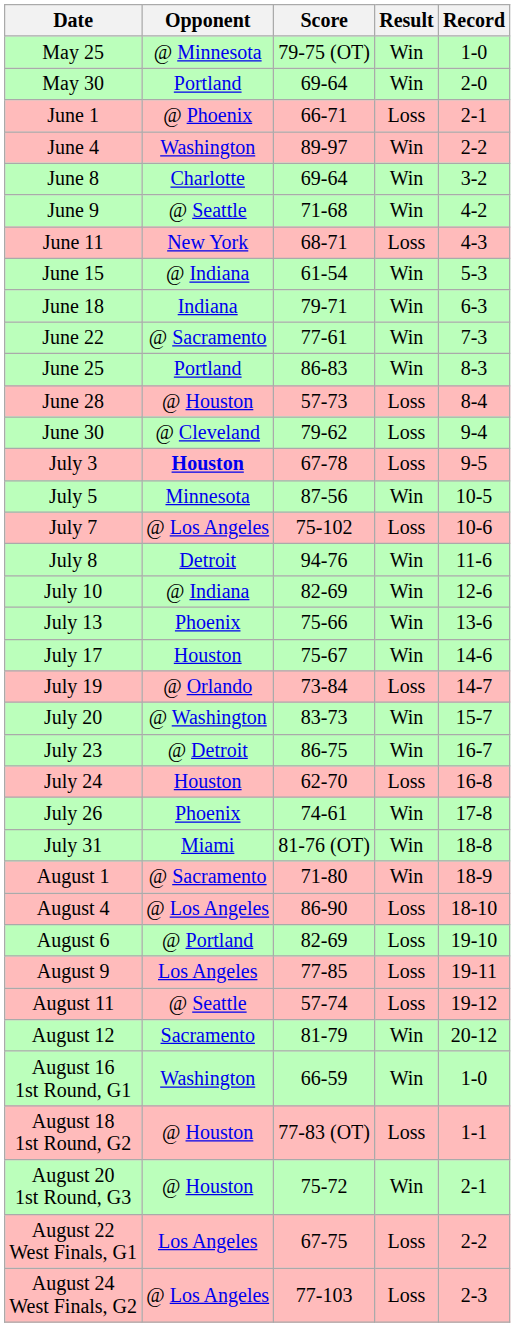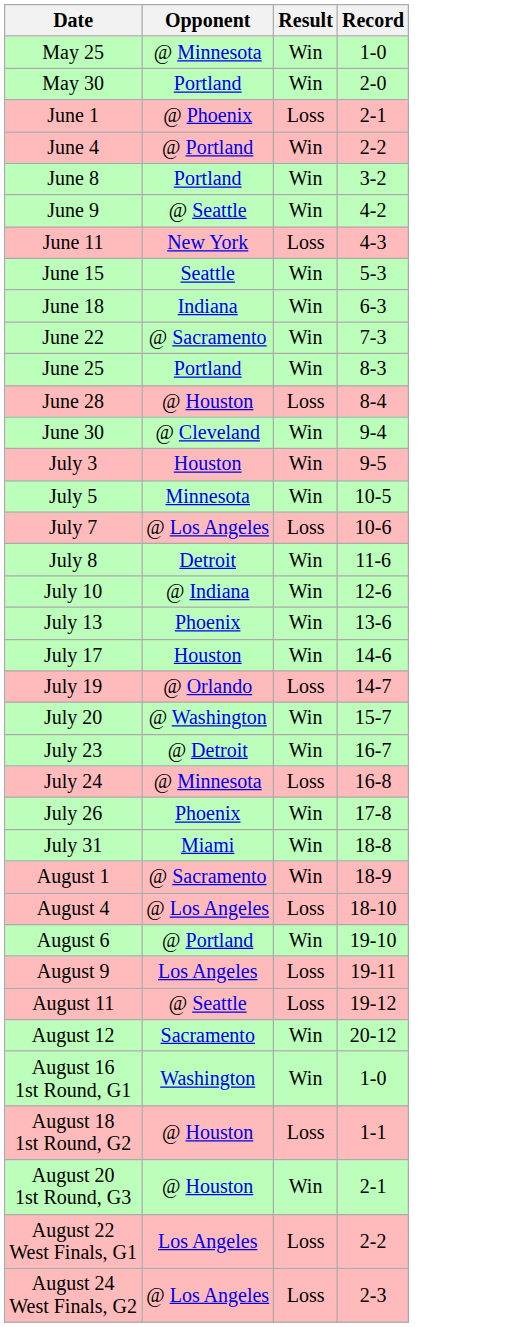 <table class="wikitable">
 <tr>
 <th>Date</th>
 <th>Opponent</th>
-<th>Score</th>
 <th>Result</th>
 <th>Record</th>
 </tr>
 <tr align="center" bgcolor="bbffbb">
 <td>May 25</td>
 <td>@ <a href='#'>Minnesota</a></td>
-<td>79-75 (OT)</td>
 <td>Win</td>
 <td>1-0</td>
 </tr>
 <tr align="center" bgcolor="bbffbb">
 <td>May 30</td>
 <td><a href='#'>Portland</a></td>
-<td>69-64</td>
 <td>Win</td>
 <td>2-0</td>
 </tr>
 <tr align="center" bgcolor="ffbbbb">
 <td>June 1</td>
 <td>@ <a href='#'>Phoenix</a></td>
-<td>66-71</td>
 <td>Loss</td>
 <td>2-1</td>
 </tr>
 <tr align="center" bgcolor="ffbbbb">
 <td>June 4</td>
-<td><a href='#'>Washington</a></td>
-<td>89-97</td>
+<td>@ <a href='#'>Portland</a></td>
 <td>Win</td>
 <td>2-2</td>
 </tr>
 <tr align="center" bgcolor="bbffbb">
 <td>June 8</td>
-<td><a href='#'>Charlotte</a></td>
-<td>69-64</td>
+<td><a href='#'>Portland</a></td>
 <td>Win</td>
 <td>3-2</td>
 </tr>
 <tr align="center" bgcolor="bbffbb">
 <td>June 9</td>
 <td>@ <a href='#'>Seattle</a></td>
-<td>71-68</td>
 <td>Win</td>
 <td>4-2</td>
 </tr>
 <tr align="center" bgcolor="ffbbbb">
 <td>June 11</td>
 <td><a href='#'>New York</a></td>
-<td>68-71</td>
 <td>Loss</td>
 <td>4-3</td>
 </tr>
 <tr align="center" bgcolor="bbffbb">
 <td>June 15</td>
-<td>@ <a href='#'>Indiana</a></td>
-<td>61-54</td>
+<td><a href='#'>Seattle</a></td>
 <td>Win</td>
 <td>5-3</td>
 </tr>
 <tr align="center" bgcolor="bbffbb">
 <td>June 18</td>
 <td><a href='#'>Indiana</a></td>
-<td>79-71</td>
 <td>Win</td>
 <td>6-3</td>
 </tr>
 <tr align="center" bgcolor="bbffbb">
 <td>June 22</td>
 <td>@ <a href='#'>Sacramento</a></td>
-<td>77-61</td>
 <td>Win</td>
 <td>7-3</td>
 </tr>
 <tr align="center" bgcolor="bbffbb">
 <td>June 25</td>
 <td><a href='#'>Portland</a></td>
-<td>86-83</td>
 <td>Win</td>
 <td>8-3</td>
 </tr>
 <tr align="center" bgcolor="ffbbbb">
 <td>June 28</td>
 <td>@ <a href='#'>Houston</a></td>
-<td>57-73</td>
 <td>Loss</td>
 <td>8-4</td>
 </tr>
 <tr align="center" bgcolor="bbffbb">
 <td>June 30</td>
 <td>@ <a href='#'>Cleveland</a></td>
-<td>79-62</td>
-<td>Loss</td>
+<td>Win</td>
 <td>9-4</td>
 </tr>
 <tr align="center" bgcolor="ffbbbb">
 <td>July 3</td>
-<td><strong><a href='#'>Houston</a></strong></td>
-<td>67-78</td>
-<td>Loss</td>
+<td><a href='#'>Houston</a></td>
+<td>Win</td>
 <td>9-5</td>
 </tr>
 <tr align="center" bgcolor="bbffbb">
 <td>July 5</td>
 <td><a href='#'>Minnesota</a></td>
-<td>87-56</td>
 <td>Win</td>
 <td>10-5</td>
 </tr>
 <tr align="center" bgcolor="ffbbbb">
 <td>July 7</td>
 <td>@ <a href='#'>Los Angeles</a></td>
-<td>75-102</td>
 <td>Loss</td>
 <td>10-6</td>
 </tr>
 <tr align="center" bgcolor="bbffbb">
 <td>July 8</td>
 <td><a href='#'>Detroit</a></td>
-<td>94-76</td>
 <td>Win</td>
 <td>11-6</td>
 </tr>
 <tr align="center" bgcolor="bbffbb">
 <td>July 10</td>
 <td>@ <a href='#'>Indiana</a></td>
-<td>82-69</td>
 <td>Win</td>
 <td>12-6</td>
 </tr>
 <tr align="center" bgcolor="bbffbb">
 <td>July 13</td>
 <td><a href='#'>Phoenix</a></td>
-<td>75-66</td>
 <td>Win</td>
 <td>13-6</td>
 </tr>
 <tr align="center" bgcolor="bbffbb">
 <td>July 17</td>
 <td><a href='#'>Houston</a></td>
-<td>75-67</td>
 <td>Win</td>
 <td>14-6</td>
 </tr>
 <tr align="center" bgcolor="ffbbbb">
 <td>July 19</td>
 <td>@ <a href='#'>Orlando</a></td>
-<td>73-84</td>
 <td>Loss</td>
 <td>14-7</td>
 </tr>
 <tr align="center" bgcolor="bbffbb">
 <td>July 20</td>
 <td>@ <a href='#'>Washington</a></td>
-<td>83-73</td>
 <td>Win</td>
 <td>15-7</td>
 </tr>
 <tr align="center" bgcolor="bbffbb">
 <td>July 23</td>
 <td>@ <a href='#'>Detroit</a></td>
-<td>86-75</td>
 <td>Win</td>
 <td>16-7</td>
 </tr>
 <tr align="center" bgcolor="ffbbbb">
 <td>July 24</td>
-<td><a href='#'>Houston</a></td>
-<td>62-70</td>
+<td>@ <a href='#'>Minnesota</a></td>
 <td>Loss</td>
 <td>16-8</td>
 </tr>
 <tr align="center" bgcolor="bbffbb">
 <td>July 26</td>
 <td><a href='#'>Phoenix</a></td>
-<td>74-61</td>
 <td>Win</td>
 <td>17-8</td>
 </tr>
 <tr align="center" bgcolor="bbffbb">
 <td>July 31</td>
 <td><a href='#'>Miami</a></td>
-<td>81-76 (OT)</td>
 <td>Win</td>
 <td>18-8</td>
 </tr>
 <tr align="center" bgcolor="ffbbbb">
 <td>August 1</td>
 <td>@ <a href='#'>Sacramento</a></td>
-<td>71-80</td>
 <td>Win</td>
 <td>18-9</td>
 </tr>
 <tr align="center" bgcolor="ffbbbb">
 <td>August 4</td>
 <td>@ <a href='#'>Los Angeles</a></td>
-<td>86-90</td>
 <td>Loss</td>
 <td>18-10</td>
 </tr>
 <tr align="center" bgcolor="bbffbb">
 <td>August 6</td>
 <td>@ <a href='#'>Portland</a></td>
-<td>82-69</td>
-<td>Loss</td>
+<td>Win</td>
 <td>19-10</td>
 </tr>
 <tr align="center" bgcolor="ffbbbb">
 <td>August 9</td>
 <td><a href='#'>Los Angeles</a></td>
-<td>77-85</td>
 <td>Loss</td>
 <td>19-11</td>
 </tr>
 <tr align="center" bgcolor="ffbbbb">
 <td>August 11</td>
 <td>@ <a href='#'>Seattle</a></td>
-<td>57-74</td>
 <td>Loss</td>
 <td>19-12</td>
 </tr>
 <tr align="center" bgcolor="bbffbb">
 <td>August 12</td>
 <td><a href='#'>Sacramento</a></td>
-<td>81-79</td>
 <td>Win</td>
 <td>20-12</td>
 </tr>
 <tr align="center" bgcolor="bbffbb">
 <td>August 16<br> 1st Round, G1</td>
 <td><a href='#'>Washington</a></td>
-<td>66-59</td>
 <td>Win</td>
 <td>1-0</td>
 </tr>
 <tr align="center" bgcolor="ffbbbb">
 <td>August 18<br> 1st Round, G2</td>
 <td>@ <a href='#'>Houston</a></td>
-<td>77-83 (OT)</td>
 <td>Loss</td>
 <td>1-1</td>
 </tr>
 <tr align="center" bgcolor="bbffbb">
 <td>August 20<br> 1st Round, G3</td>
 <td>@ <a href='#'>Houston</a></td>
-<td>75-72</td>
 <td>Win</td>
 <td>2-1</td>
 </tr>
 <tr align="center" bgcolor="ffbbbb">
 <td>August 22<br> West Finals, G1</td>
 <td><a href='#'>Los Angeles</a></td>
-<td>67-75</td>
 <td>Loss</td>
 <td>2-2</td>
 </tr>
 <tr align="center" bgcolor="ffbbbb">
 <td>August 24<br> West Finals, G2</td>
 <td>@ <a href='#'>Los Angeles</a></td>
-<td>77-103</td>
 <td>Loss</td>
 <td>2-3</td>
 </tr>
 </table>
